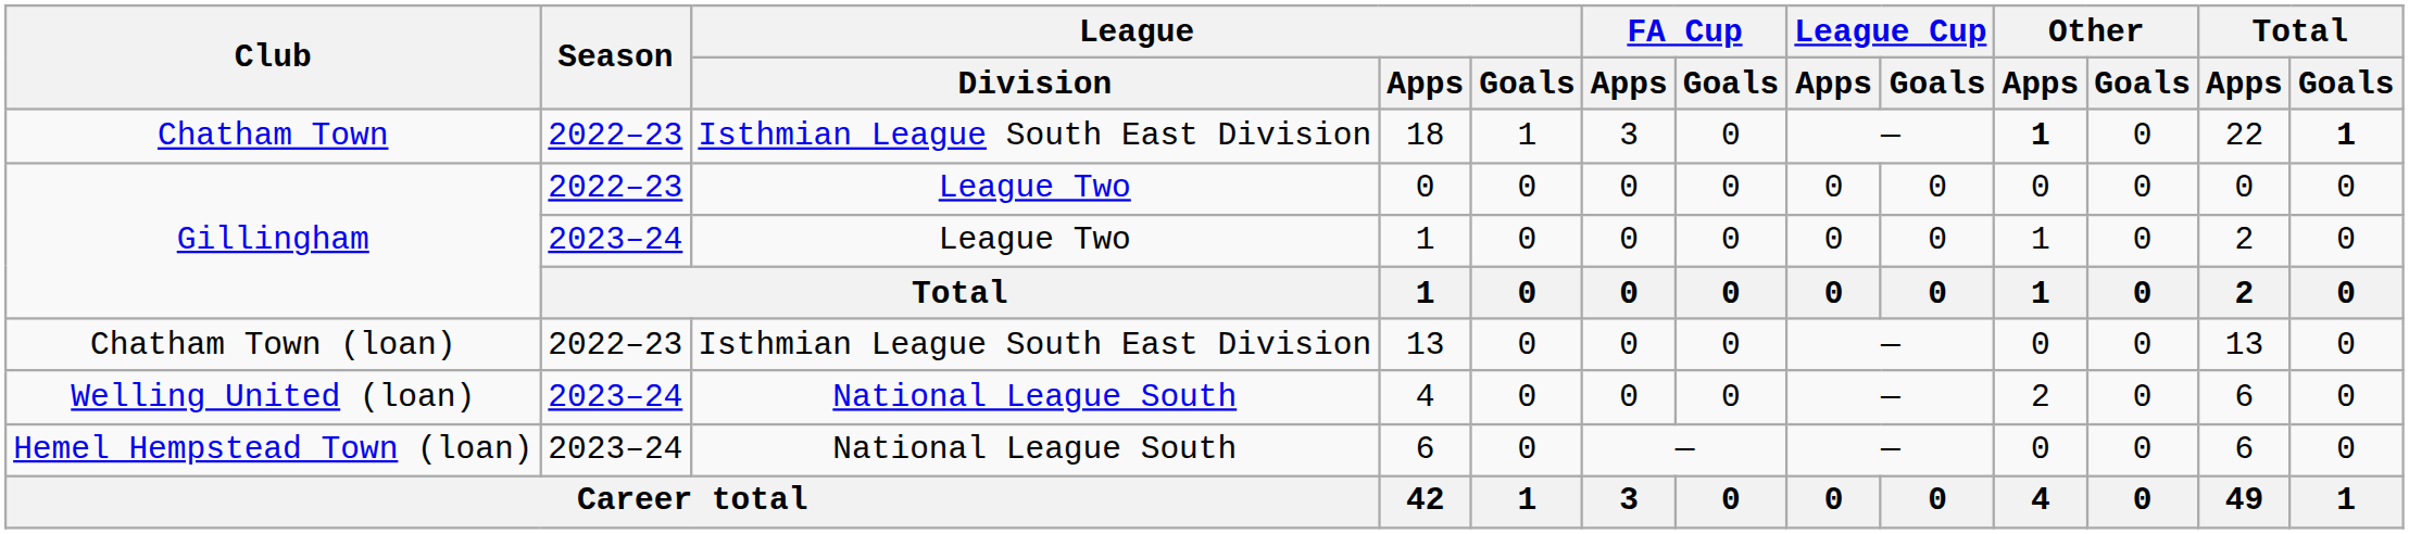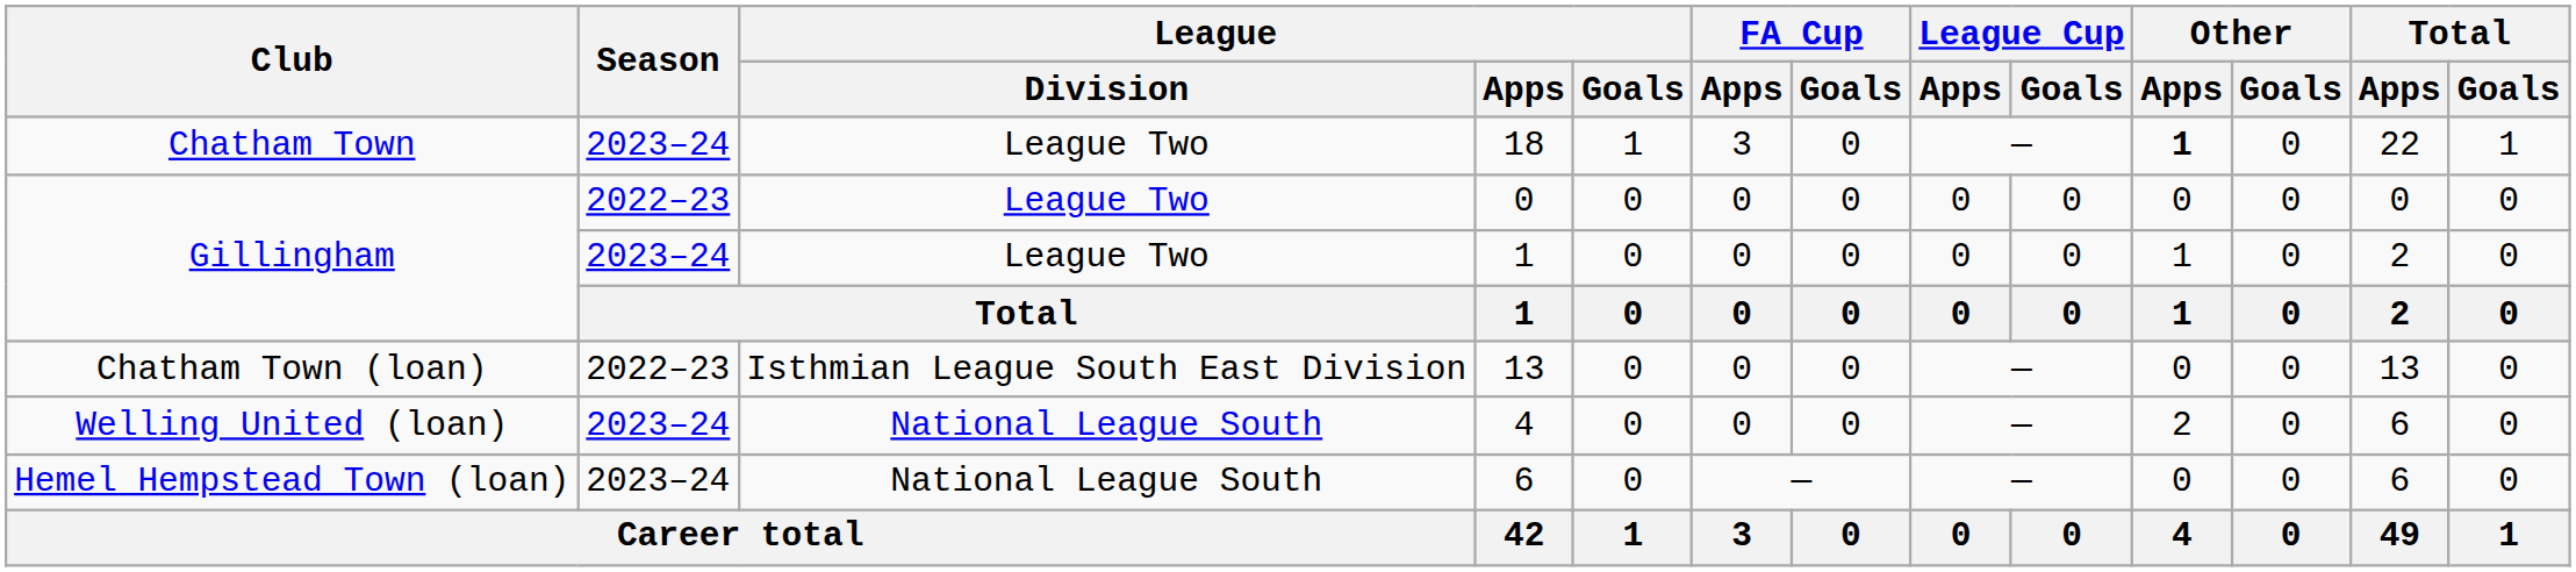 <table class="wikitable" style="text-align: center">
 <tr>
 <th rowspan="2">Club</th>
 <th rowspan="2">Season</th>
 <th colspan="3">League</th>
 <th colspan="2"><a href='#'>FA Cup</a></th>
 <th colspan="2"><a href='#'>League Cup</a></th>
 <th colspan="2">Other</th>
 <th colspan="2">Total</th>
 </tr>
 <tr>
 <th>Division</th>
 <th>Apps</th>
 <th>Goals</th>
 <th>Apps</th>
 <th>Goals</th>
 <th>Apps</th>
 <th>Goals</th>
 <th>Apps</th>
 <th>Goals</th>
 <th>Apps</th>
 <th>Goals</th>
 </tr>
 <tr>
 <td><a href='#'>Chatham Town</a></td>
-<td><a href='#'>2022–23</a></td>
-<td><a href='#'>Isthmian League</a> South East Division</td>
+<td><a href='#'>2023–24</a></td>
+<td>League Two</td>
 <td>18</td>
 <td>1</td>
 <td>3</td>
 <td>0</td>
 <td colspan="2">—</td>
 <td><strong>1</strong></td>
 <td>0</td>
 <td>22</td>
-<td><strong>1</strong></td>
+<td>1</td>
 </tr>
 <tr>
 <td rowspan="3"><a href='#'>Gillingham</a></td>
 <td><a href='#'>2022–23</a></td>
 <td><a href='#'>League Two</a></td>
 <td>0</td>
 <td>0</td>
 <td>0</td>
 <td>0</td>
 <td>0</td>
 <td>0</td>
 <td>0</td>
 <td>0</td>
 <td>0</td>
 <td>0</td>
 </tr>
 <tr>
 <td><a href='#'>2023–24</a></td>
 <td>League Two</td>
 <td>1</td>
 <td>0</td>
 <td>0</td>
 <td>0</td>
 <td>0</td>
 <td>0</td>
 <td>1</td>
 <td>0</td>
 <td>2</td>
 <td>0</td>
 </tr>
 <tr>
 <th colspan="2">Total</th>
 <th>1</th>
 <th>0</th>
 <th>0</th>
 <th>0</th>
 <th>0</th>
 <th>0</th>
 <th>1</th>
 <th>0</th>
 <th>2</th>
 <th>0</th>
 </tr>
 <tr>
 <td>Chatham Town (loan)</td>
 <td>2022–23</td>
 <td>Isthmian League South East Division</td>
 <td>13</td>
 <td>0</td>
 <td>0</td>
 <td>0</td>
 <td colspan="2">—</td>
 <td>0</td>
 <td>0</td>
 <td>13</td>
 <td>0</td>
 </tr>
 <tr>
 <td><a href='#'>Welling United</a> (loan)</td>
 <td><a href='#'>2023–24</a></td>
 <td><a href='#'>National League South</a></td>
 <td>4</td>
 <td>0</td>
 <td>0</td>
 <td>0</td>
 <td colspan="2">—</td>
 <td>2</td>
 <td>0</td>
 <td>6</td>
 <td>0</td>
 </tr>
 <tr>
 <td><a href='#'>Hemel Hempstead Town</a> (loan)</td>
 <td>2023–24</td>
 <td>National League South</td>
 <td>6</td>
 <td>0</td>
 <td colspan="2">—</td>
 <td colspan="2">—</td>
 <td>0</td>
 <td>0</td>
 <td>6</td>
 <td>0</td>
 </tr>
 <tr>
 <th colspan="3">Career total</th>
 <th>42</th>
 <th>1</th>
 <th>3</th>
 <th>0</th>
 <th>0</th>
 <th>0</th>
 <th>4</th>
 <th>0</th>
 <th>49</th>
 <th>1</th>
 </tr>
 </table>
